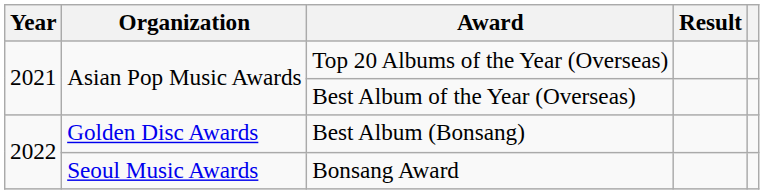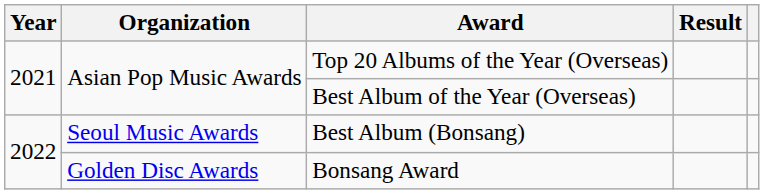 <table class="wikitable">
 <tr>
 <th>Year</th>
 <th>Organization</th>
 <th>Award</th>
 <th>Result</th>
 <th></th>
 </tr>
 <tr>
 <td style="text-align:center" rowspan="2">2021</td>
 <td rowspan="2">Asian Pop Music Awards</td>
 <td>Top 20 Albums of the Year (Overseas)</td>
 <td></td>
 <td style="text-align:center"></td>
 </tr>
 <tr>
 <td>Best Album of the Year (Overseas)</td>
 <td></td>
 <td style="text-align:center"></td>
 </tr>
 <tr>
 <td style="text-align:center" rowspan="2">2022</td>
-<td><a href='#'>Golden Disc Awards</a></td>
+<td><a href='#'>Seoul Music Awards</a></td>
 <td>Best Album (Bonsang)</td>
 <td></td>
 <td style="text-align:center"></td>
 </tr>
 <tr>
-<td><a href='#'>Seoul Music Awards</a></td>
+<td><a href='#'>Golden Disc Awards</a></td>
 <td>Bonsang Award</td>
 <td></td>
 <td style="text-align:center"></td>
 </tr>
 </table>
